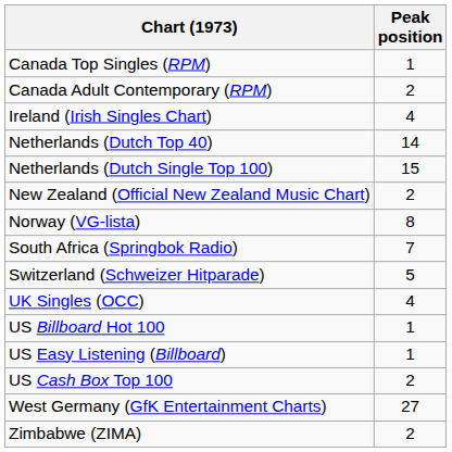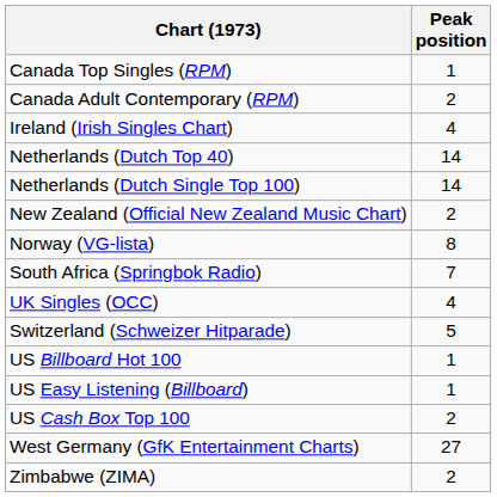 <table class="wikitable sortable">
 <tr>
 <th>Chart (1973)</th>
 <th>Peak<br>position</th>
 </tr>
 <tr>
 <td align="left">Canada Top Singles (<em><a href='#'>RPM</a></em>)</td>
 <td style="text-align:center;">1</td>
 </tr>
 <tr>
 <td align="left">Canada Adult Contemporary (<em><a href='#'>RPM</a></em>)</td>
 <td style="text-align:center;">2</td>
 </tr>
 <tr>
 <td align="left">Ireland (<a href='#'>Irish Singles Chart</a>)</td>
 <td style="text-align:center;">4</td>
 </tr>
 <tr>
 <td align="left">Netherlands (<a href='#'>Dutch Top 40</a>)</td>
 <td style="text-align:center;">14</td>
 </tr>
 <tr>
 <td align="left">Netherlands (<a href='#'>Dutch Single Top 100</a>)</td>
-<td style="text-align:center;">15</td>
+<td style="text-align:center;">14</td>
 </tr>
 <tr>
 <td align="left">New Zealand (<a href='#'>Official New Zealand Music Chart</a>)</td>
 <td style="text-align:center;">2</td>
 </tr>
 <tr>
 <td align="left">Norway (<a href='#'>VG-lista</a>)</td>
 <td style="text-align:center;">8</td>
 </tr>
 <tr>
 <td align="left">South Africa (<a href='#'>Springbok Radio</a>)</td>
 <td style="text-align:center;">7</td>
 </tr>
 <tr>
+<td align="left"><a href='#'>UK Singles</a> (<a href='#'>OCC</a>)</td>
+<td style="text-align:center;">4</td>
+</tr>
+<tr>
 <td align="left">Switzerland (<a href='#'>Schweizer Hitparade</a>)</td>
 <td style="text-align:center;">5</td>
-</tr>
-<tr>
-<td align="left"><a href='#'>UK Singles</a> (<a href='#'>OCC</a>)</td>
-<td style="text-align:center;">4</td>
 </tr>
 <tr>
 <td align="left">US <a href='#'><em>Billboard</em> Hot 100</a></td>
 <td style="text-align:center;">1</td>
 </tr>
 <tr>
 <td align="left">US <a href='#'>Easy Listening</a> (<em><a href='#'>Billboard</a></em>)</td>
 <td style="text-align:center;">1</td>
 </tr>
 <tr>
 <td align="left">US <a href='#'><em>Cash Box</em> Top 100</a></td>
 <td style="text-align:center;">2</td>
 </tr>
 <tr>
 <td align="left">West Germany (<a href='#'>GfK Entertainment Charts</a>)</td>
 <td style="text-align:center;">27</td>
 </tr>
 <tr>
 <td align="left">Zimbabwe (ZIMA)</td>
 <td style="text-align:center;">2</td>
 </tr>
 </table>
